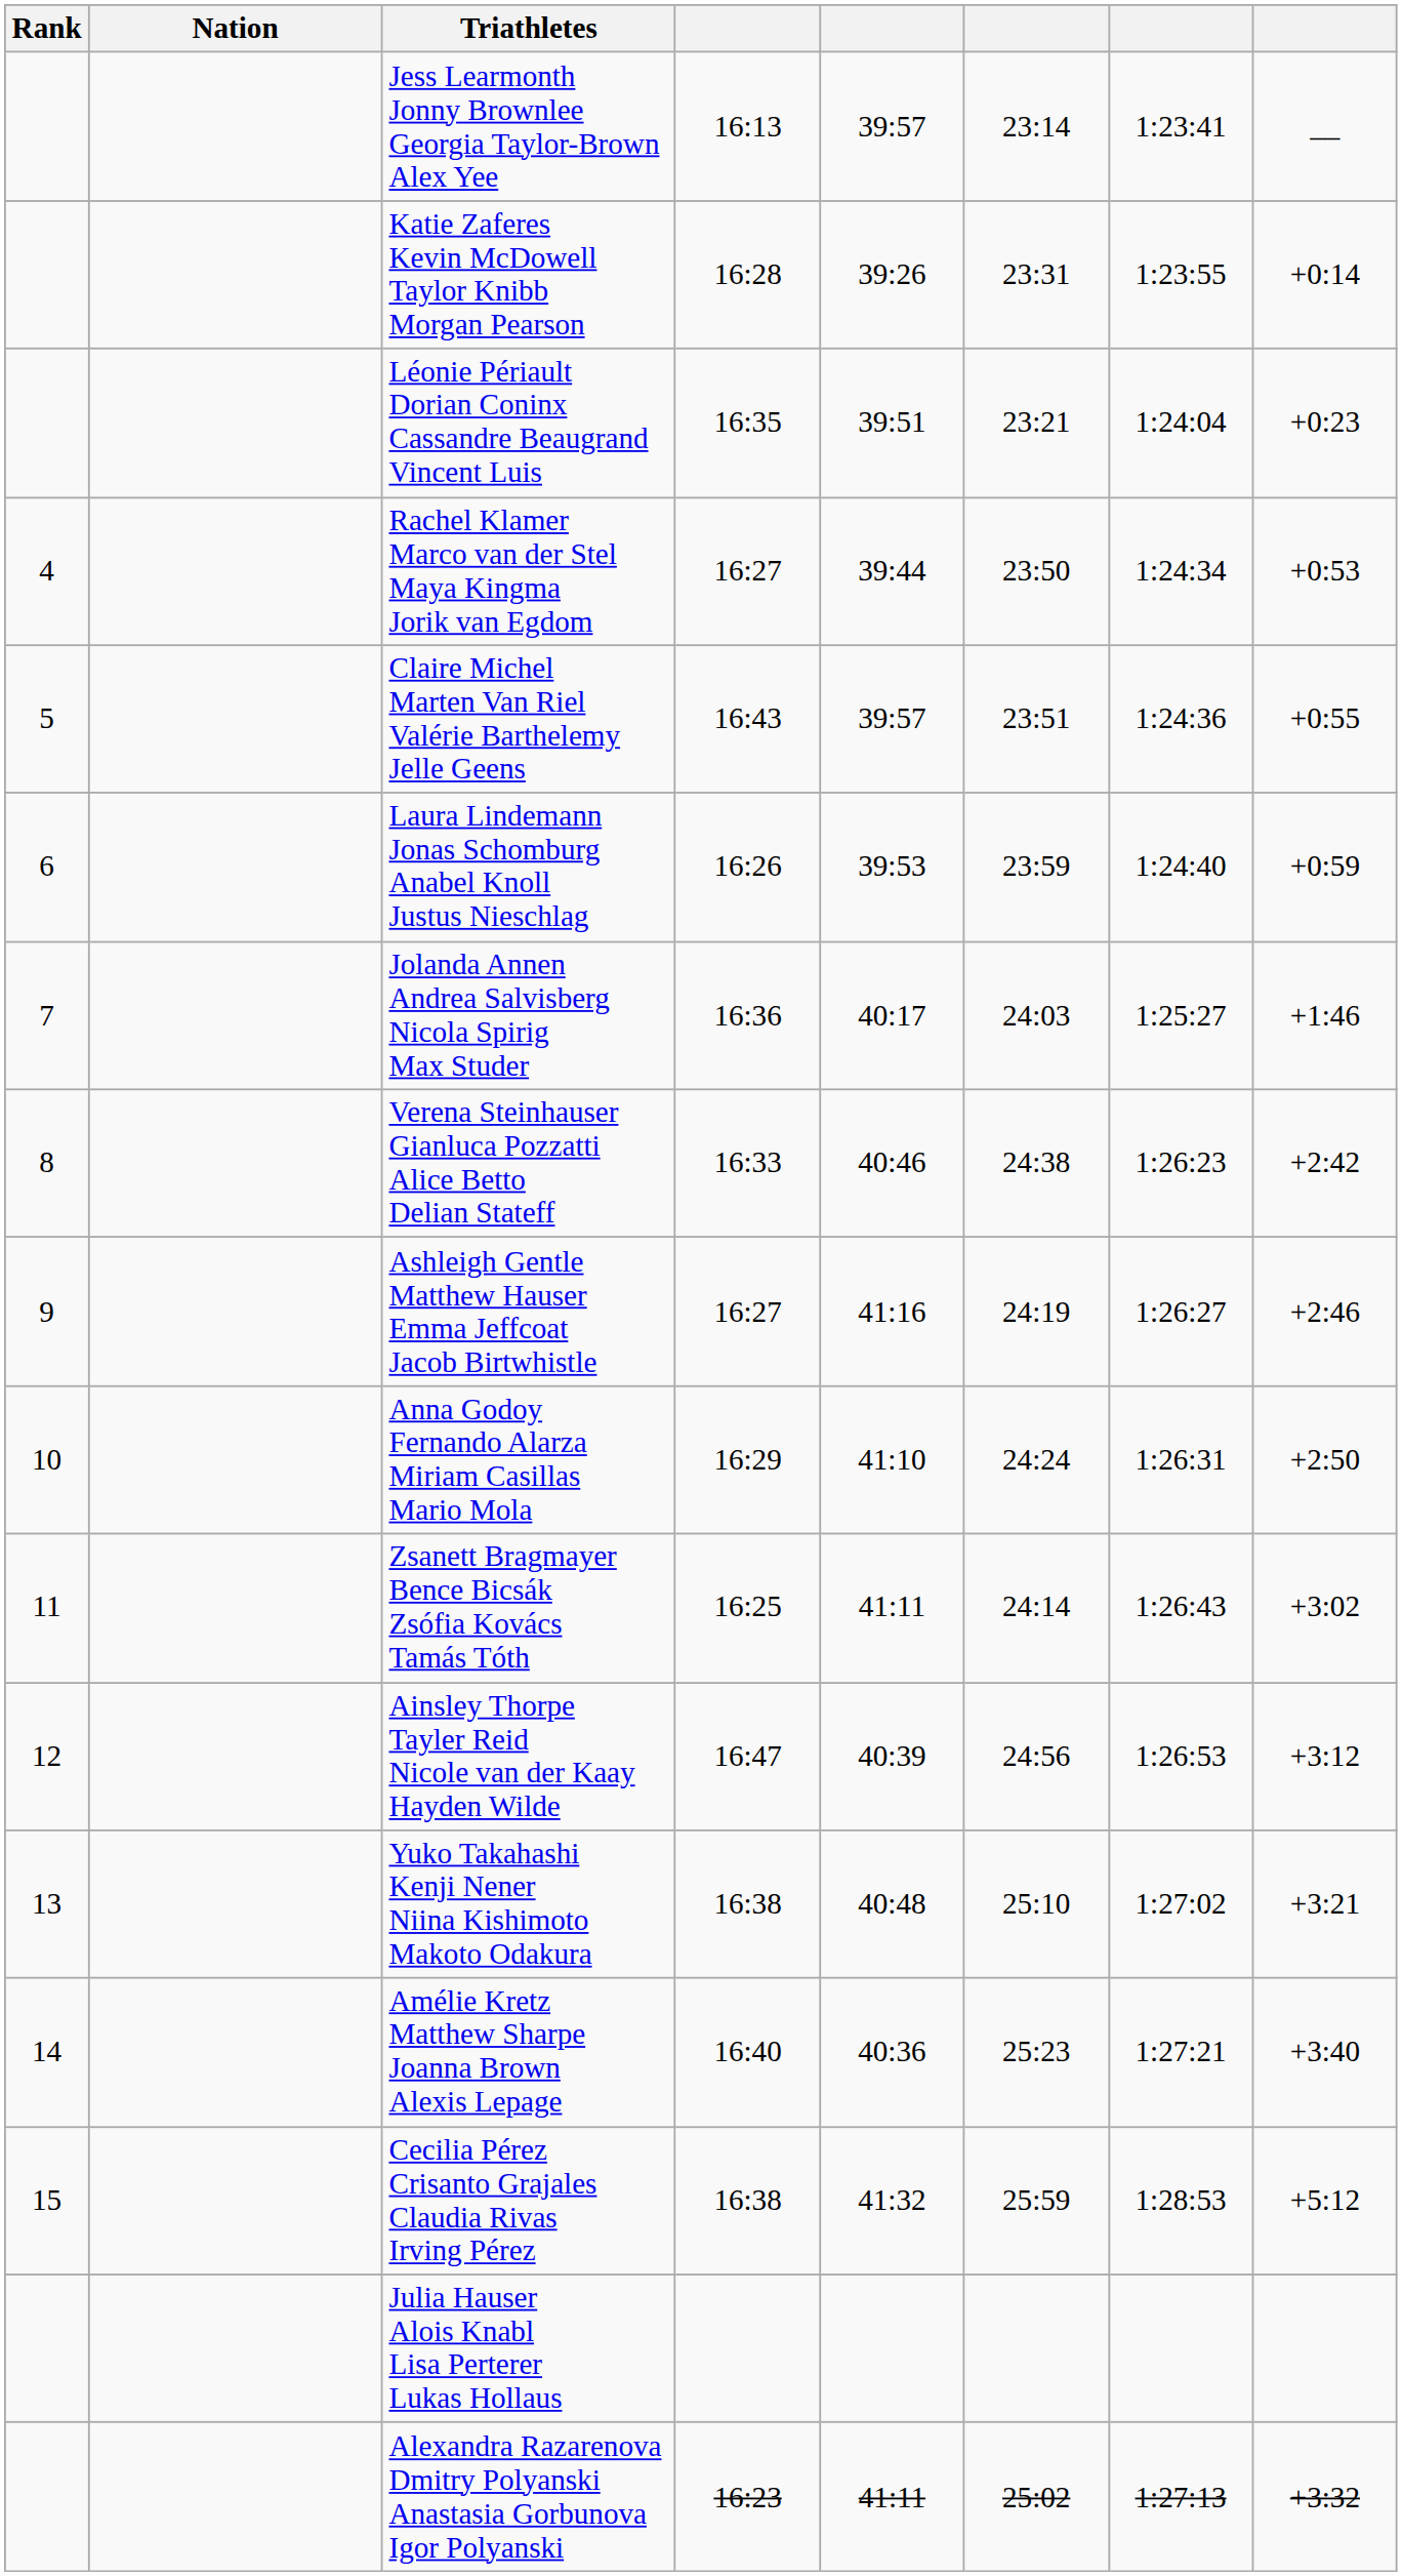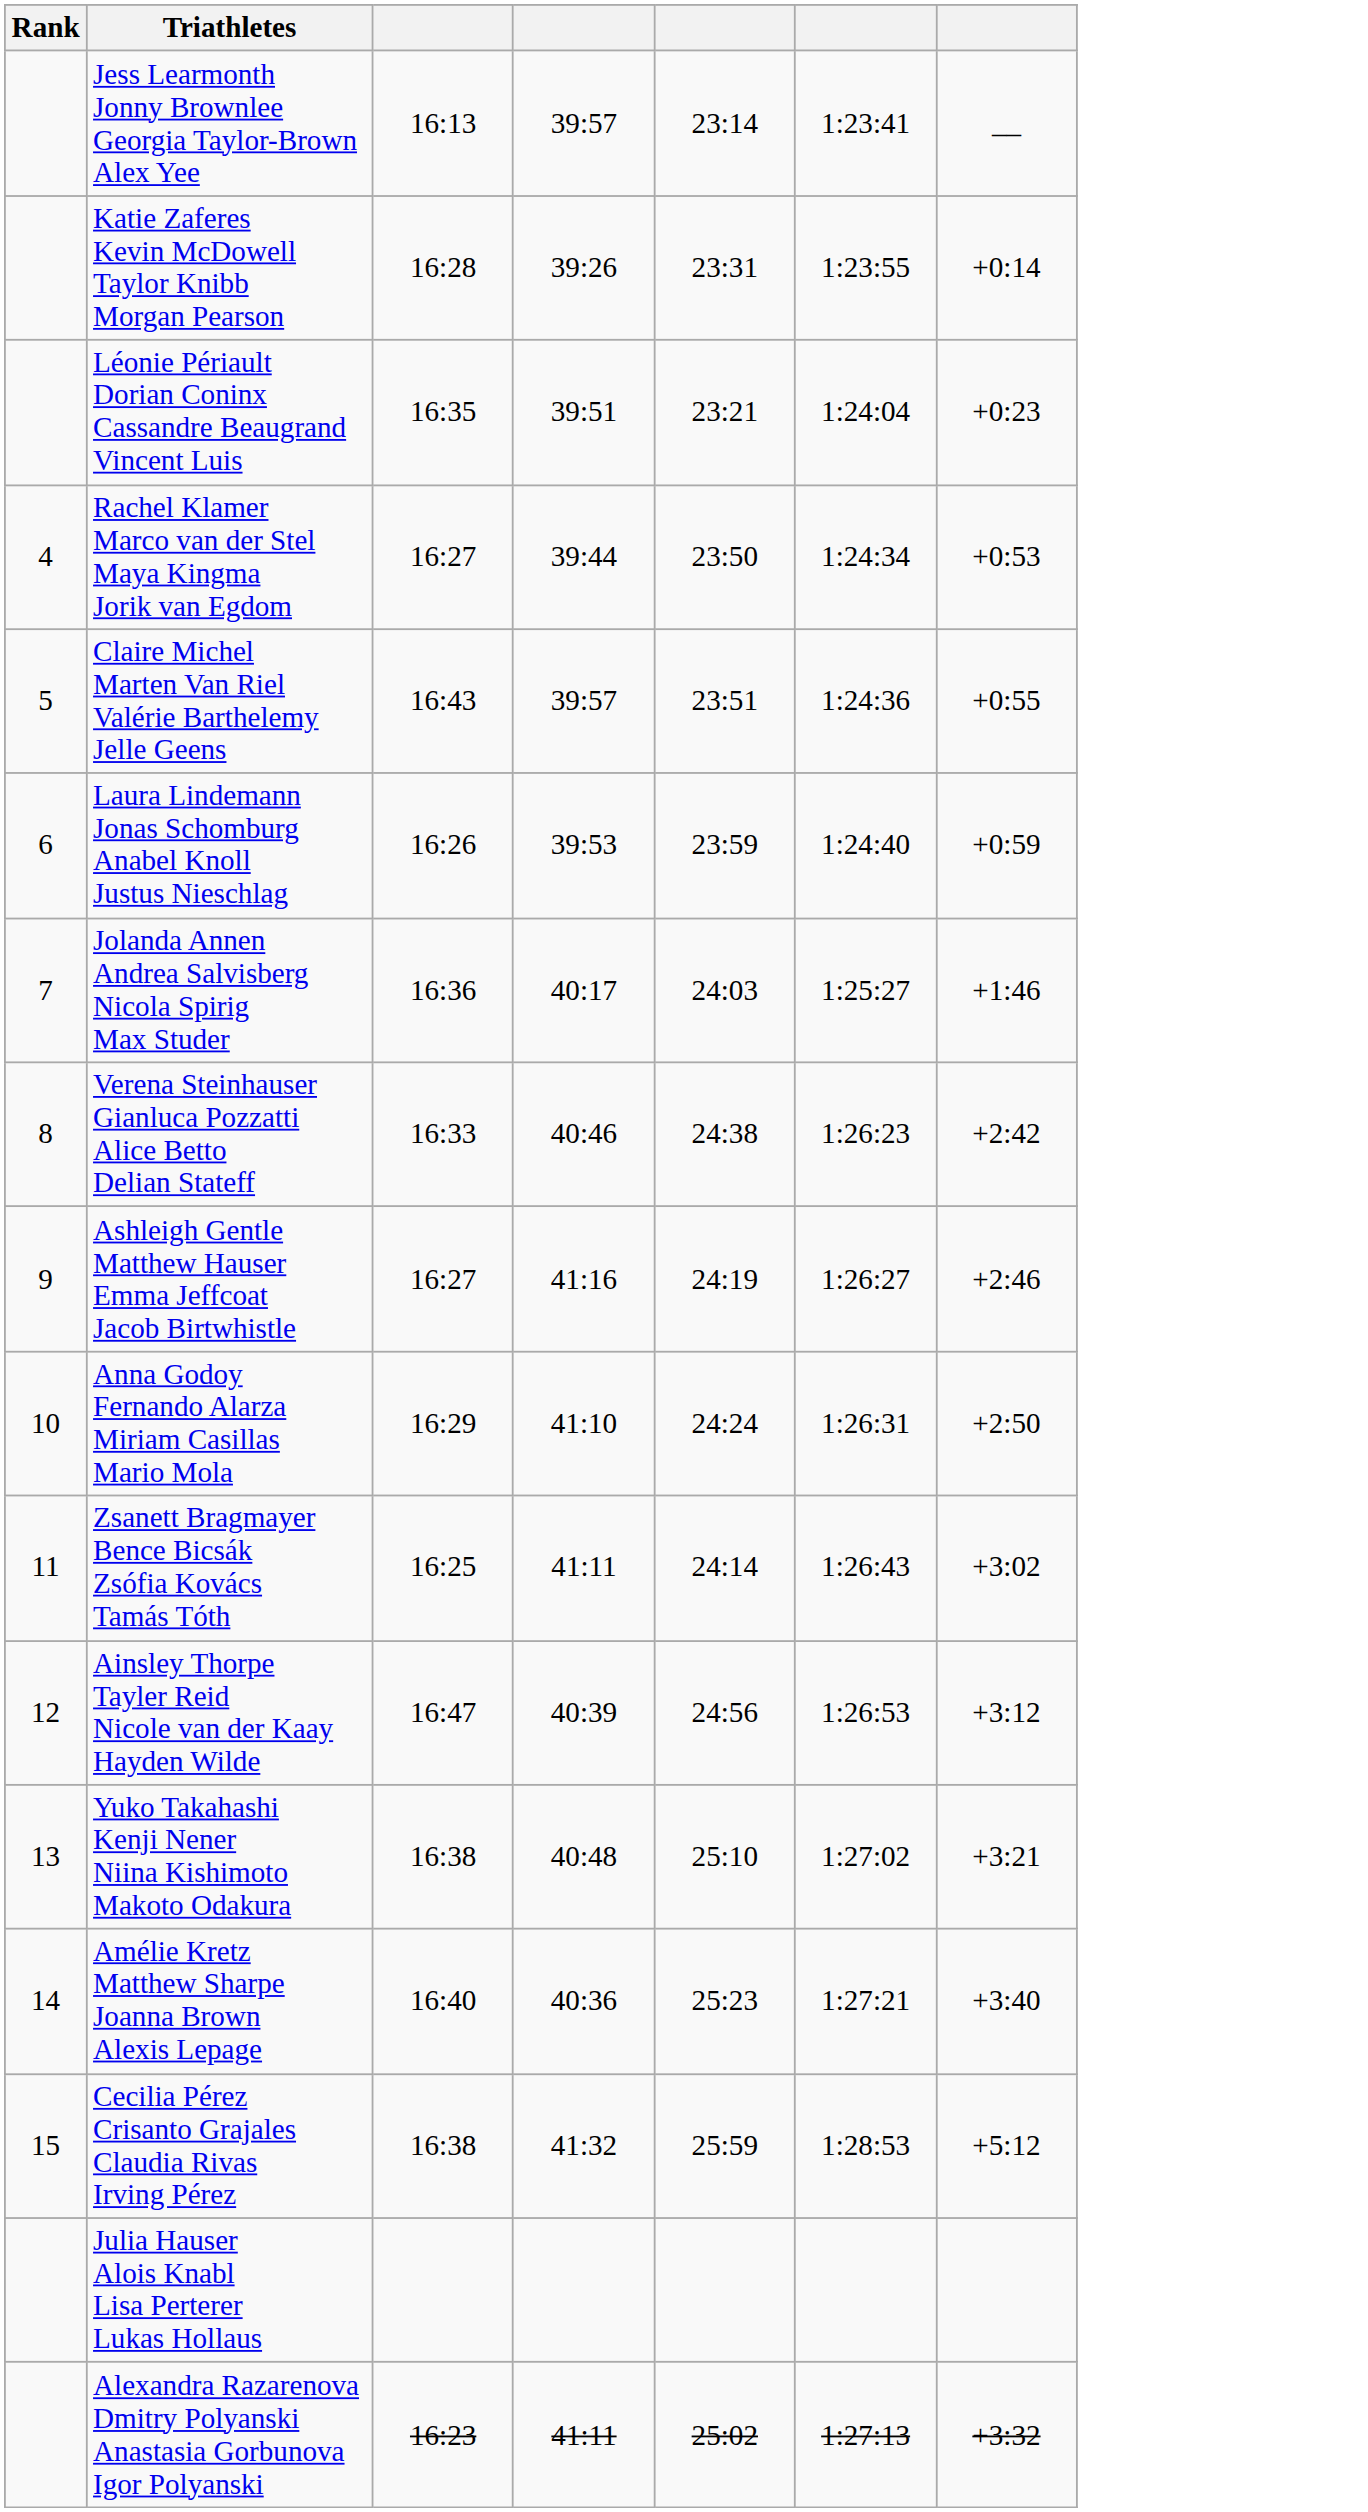 <table class="wikitable sortable" style="text-align:center">
 <tr>
 <th data-sort-type="number" width="30">Rank</th>
-<th width="150">Nation</th>
 <th width="150">Triathletes</th>
 <th width="70"></th>
 <th width="70"></th>
 <th width="70"></th>
 <th width="70"></th>
 <th width="70"></th>
 </tr>
 <tr>
 <td></td>
-<td align=left></td>
 <td align=left><a href='#'>Jess Learmonth</a><br><a href='#'>Jonny Brownlee</a><br><a href='#'>Georgia Taylor-Brown</a><br><a href='#'>Alex Yee</a></td>
 <td>16:13</td>
 <td>39:57</td>
 <td>23:14</td>
 <td>1:23:41</td>
 <td>__</td>
 </tr>
 <tr>
 <td></td>
-<td align=left></td>
 <td align=left><a href='#'>Katie Zaferes</a><br><a href='#'>Kevin McDowell</a><br><a href='#'>Taylor Knibb</a><br><a href='#'>Morgan Pearson</a></td>
 <td>16:28</td>
 <td>39:26</td>
 <td>23:31</td>
 <td>1:23:55</td>
 <td>+0:14</td>
 </tr>
 <tr>
 <td></td>
-<td align=left></td>
 <td align=left><a href='#'>Léonie Périault</a><br><a href='#'>Dorian Coninx</a><br><a href='#'>Cassandre Beaugrand</a><br><a href='#'>Vincent Luis</a></td>
 <td>16:35</td>
 <td>39:51</td>
 <td>23:21</td>
 <td>1:24:04</td>
 <td>+0:23</td>
 </tr>
 <tr>
 <td>4</td>
-<td align=left></td>
 <td align=left><a href='#'>Rachel Klamer</a><br><a href='#'>Marco van der Stel</a><br><a href='#'>Maya Kingma</a><br><a href='#'>Jorik van Egdom</a></td>
 <td>16:27</td>
 <td>39:44</td>
 <td>23:50</td>
 <td>1:24:34</td>
 <td>+0:53</td>
 </tr>
 <tr>
 <td>5</td>
-<td align=left></td>
 <td align=left><a href='#'>Claire Michel</a><br><a href='#'>Marten Van Riel</a><br><a href='#'>Valérie Barthelemy</a><br><a href='#'>Jelle Geens</a></td>
 <td>16:43</td>
 <td>39:57</td>
 <td>23:51</td>
 <td>1:24:36</td>
 <td>+0:55</td>
 </tr>
 <tr>
 <td>6</td>
-<td align=left></td>
 <td align=left><a href='#'>Laura Lindemann</a><br><a href='#'>Jonas Schomburg</a><br><a href='#'>Anabel Knoll</a><br><a href='#'>Justus Nieschlag</a></td>
 <td>16:26</td>
 <td>39:53</td>
 <td>23:59</td>
 <td>1:24:40</td>
 <td>+0:59</td>
 </tr>
 <tr>
 <td>7</td>
-<td align=left></td>
 <td align=left><a href='#'>Jolanda Annen</a><br><a href='#'>Andrea Salvisberg</a><br><a href='#'>Nicola Spirig</a><br><a href='#'>Max Studer</a></td>
 <td>16:36</td>
 <td>40:17</td>
 <td>24:03</td>
 <td>1:25:27</td>
 <td>+1:46</td>
 </tr>
 <tr>
 <td>8</td>
-<td align=left></td>
 <td align=left><a href='#'>Verena Steinhauser</a><br><a href='#'>Gianluca Pozzatti</a><br><a href='#'>Alice Betto</a><br><a href='#'>Delian Stateff</a></td>
 <td>16:33</td>
 <td>40:46</td>
 <td>24:38</td>
 <td>1:26:23</td>
 <td>+2:42</td>
 </tr>
 <tr>
 <td>9</td>
-<td align=left></td>
 <td align=left><a href='#'>Ashleigh Gentle</a><br><a href='#'>Matthew Hauser</a><br><a href='#'>Emma Jeffcoat</a><br><a href='#'>Jacob Birtwhistle</a></td>
 <td>16:27</td>
 <td>41:16</td>
 <td>24:19</td>
 <td>1:26:27</td>
 <td>+2:46</td>
 </tr>
 <tr>
 <td>10</td>
-<td align=left></td>
 <td align=left><a href='#'>Anna Godoy</a><br><a href='#'>Fernando Alarza</a><br><a href='#'>Miriam Casillas</a><br><a href='#'>Mario Mola</a></td>
 <td>16:29</td>
 <td>41:10</td>
 <td>24:24</td>
 <td>1:26:31</td>
 <td>+2:50</td>
 </tr>
 <tr>
 <td>11</td>
-<td align=left></td>
 <td align=left><a href='#'>Zsanett Bragmayer</a><br><a href='#'>Bence Bicsák</a><br><a href='#'>Zsófia Kovács</a><br><a href='#'>Tamás Tóth</a></td>
 <td>16:25</td>
 <td>41:11</td>
 <td>24:14</td>
 <td>1:26:43</td>
 <td>+3:02</td>
 </tr>
 <tr>
 <td>12</td>
-<td align=left></td>
 <td align=left><a href='#'>Ainsley Thorpe</a><br><a href='#'>Tayler Reid</a><br><a href='#'>Nicole van der Kaay</a><br><a href='#'>Hayden Wilde</a></td>
 <td>16:47</td>
 <td>40:39</td>
 <td>24:56</td>
 <td>1:26:53</td>
 <td>+3:12</td>
 </tr>
 <tr>
 <td>13</td>
-<td align=left></td>
 <td align=left><a href='#'>Yuko Takahashi</a><br><a href='#'>Kenji Nener</a><br><a href='#'>Niina Kishimoto</a><br><a href='#'>Makoto Odakura</a></td>
 <td>16:38</td>
 <td>40:48</td>
 <td>25:10</td>
 <td>1:27:02</td>
 <td>+3:21</td>
 </tr>
 <tr>
 <td>14</td>
-<td align=left></td>
 <td align=left><a href='#'>Amélie Kretz</a><br><a href='#'>Matthew Sharpe</a><br><a href='#'>Joanna Brown</a><br><a href='#'>Alexis Lepage</a></td>
 <td>16:40</td>
 <td>40:36</td>
 <td>25:23</td>
 <td>1:27:21</td>
 <td>+3:40</td>
 </tr>
 <tr>
 <td>15</td>
-<td align=left></td>
 <td align=left><a href='#'>Cecilia Pérez</a><br><a href='#'>Crisanto Grajales</a><br><a href='#'>Claudia Rivas</a><br><a href='#'>Irving Pérez</a></td>
 <td>16:38</td>
 <td>41:32</td>
 <td>25:59</td>
 <td>1:28:53</td>
 <td>+5:12</td>
 </tr>
 <tr>
 <td></td>
-<td align=left></td>
 <td align=left><a href='#'>Julia Hauser</a><br><a href='#'>Alois Knabl</a><br><a href='#'>Lisa Perterer</a><br><a href='#'>Lukas Hollaus</a></td>
 <td></td>
 <td></td>
 <td></td>
 <td></td>
 <td></td>
 </tr>
 <tr>
 <td></td>
-<td align=left></td>
 <td align=left><a href='#'>Alexandra Razarenova</a><br><a href='#'>Dmitry Polyanski</a><br><a href='#'>Anastasia Gorbunova</a><br><a href='#'>Igor Polyanski</a></td>
 <td><s>16:23</s></td>
 <td><s>41:11</s></td>
 <td><s>25:02</s></td>
 <td><s>1:27:13</s></td>
 <td><s>+3:32</s></td>
 </tr>
 </table>
